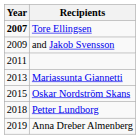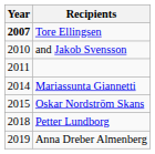 <table class="wikitable sortable">
 <tr>
 <th>Year</th>
 <th>Recipients</th>
 </tr>
 <tr>
 <td align="center"><strong>2007</strong></td>
 <td data-sort-value="Ellingsen, Tore"><a href='#'>Tore Ellingsen</a></td>
 </tr>
 <tr>
-<td align="center">2009</td>
+<td align="center">2010</td>
 <td data-sort-value="Strömberg, David"> and <a href='#'>Jakob Svensson</a></td>
 </tr>
 <tr>
 <td align="center">2011</td>
 <td data-sort-value="Strömberg, Per"></td>
 </tr>
 <tr>
-<td align="center">2013</td>
+<td align="center">2014</td>
 <td data-sort-value="Giannetti, Mariassunta"><a href='#'>Mariassunta Giannetti</a></td>
 </tr>
 <tr>
 <td align="center">2015</td>
 <td data-sort-value="Skans, Oskar Nordström"><a href='#'>Oskar Nordström Skans</a></td>
 </tr>
 <tr>
 <td align="center">2018</td>
 <td data-sort-value="Lundborg, Petter"><a href='#'>Petter Lundborg</a></td>
 </tr>
 <tr>
 <td align="center">2019</td>
 <td data-sort-value="Almenberg,Anna">Anna Dreber Almenberg </td>
 </tr>
 </table>
